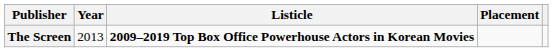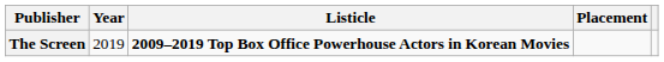 <table class="wikitable plainrowheaders sortable" style="margin-right: 0;">
 <tr>
 <th scope="col">Publisher</th>
 <th scope="col">Year</th>
 <th scope="col">Listicle</th>
 <th scope="col">Placement</th>
 <th scope="col" class="unsortable"></th>
 </tr>
 <tr>
 <th scope="row">The Screen</th>
-<td>2013</td>
+<td>2019</td>
 <td><strong>2009–2019 Top Box Office Powerhouse Actors in Korean Movies</strong></td>
 <td></td>
 <td></td>
 </tr>
 </table>
